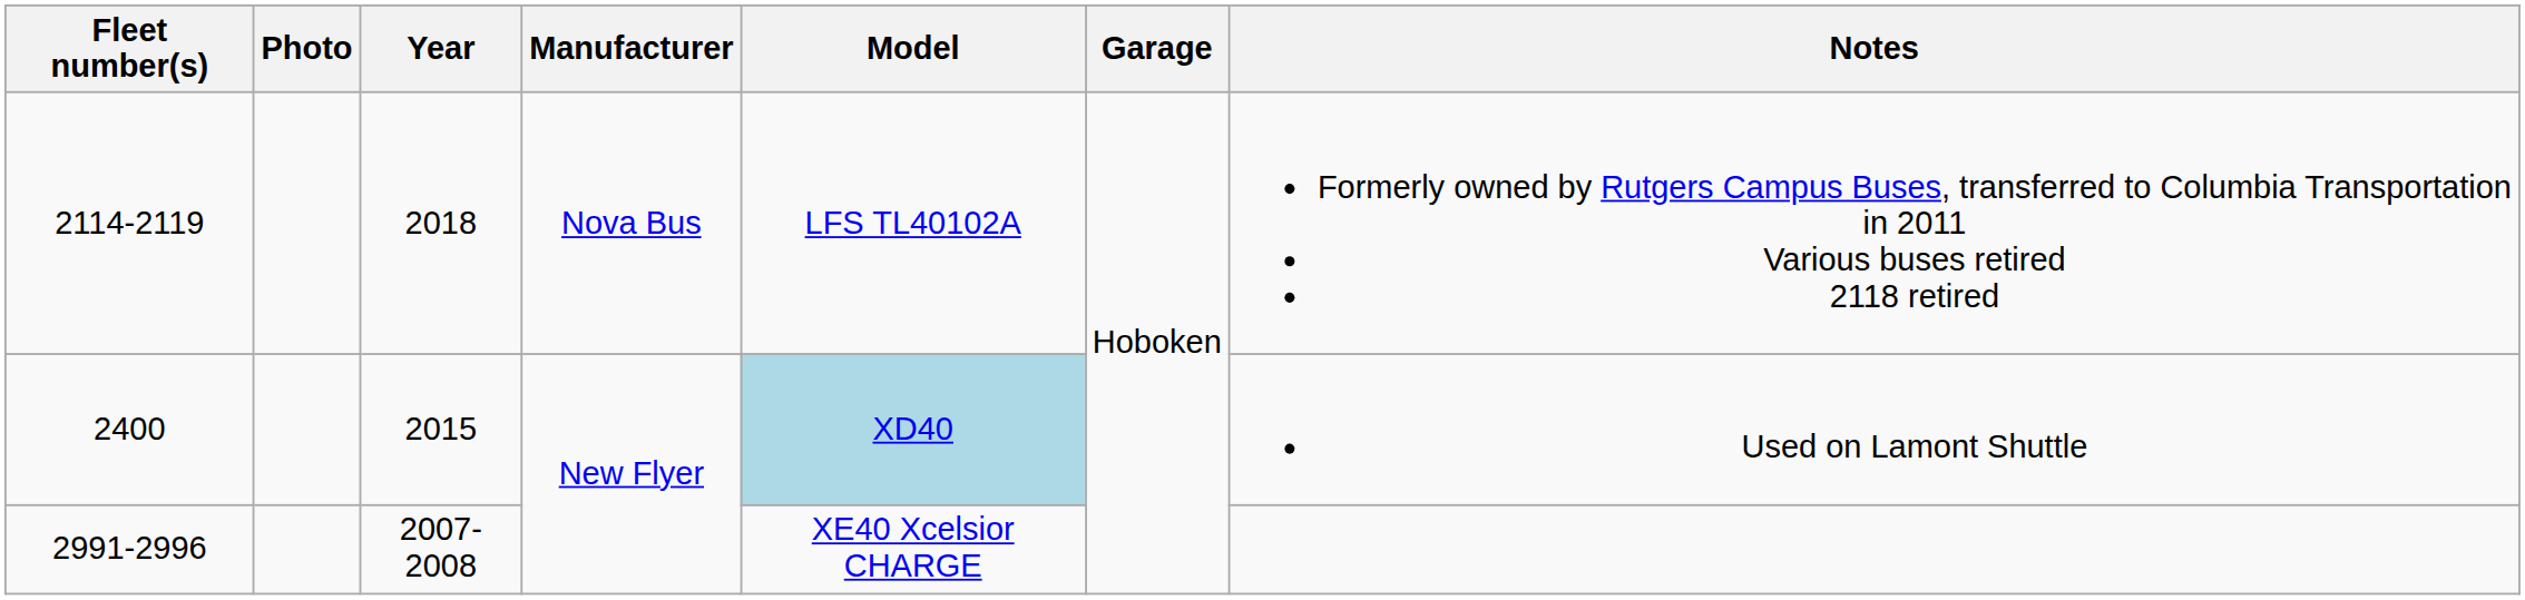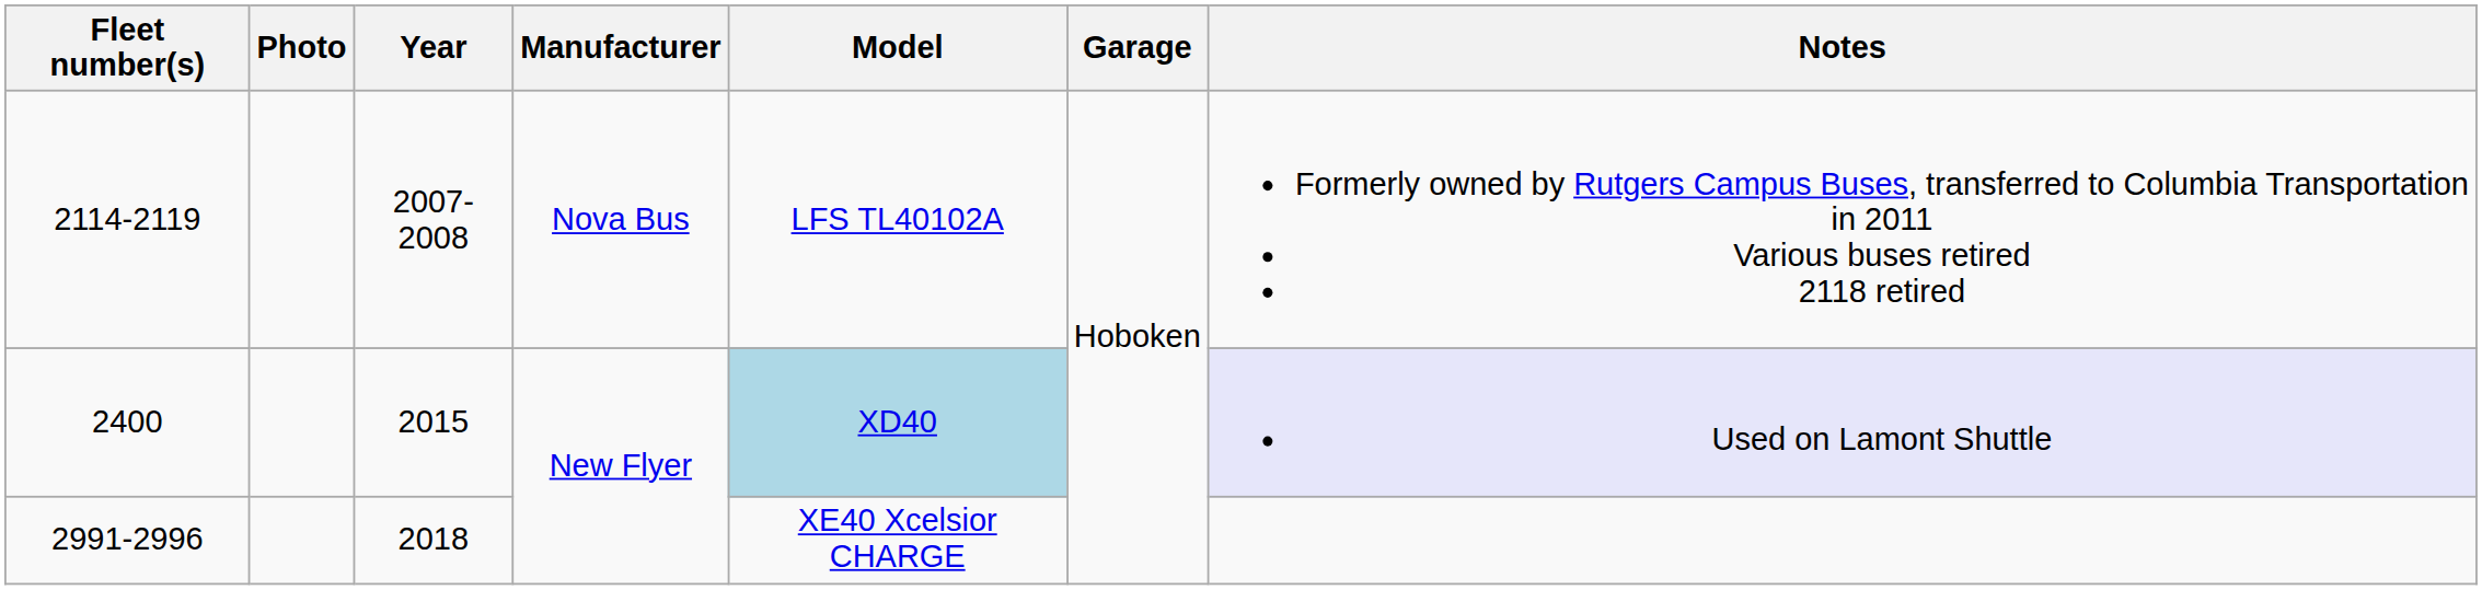 <table class="wikitable">
 <tr>
 <th>Fleet number(s)</th>
 <th>Photo</th>
 <th>Year</th>
 <th>Manufacturer</th>
 <th>Model</th>
 <th>Garage</th>
 <th>Notes</th>
 </tr>
 <tr align="center">
 <td>2114-2119</td>
 <td></td>
-<td>2018</td>
+<td>2007-2008</td>
 <td><a href='#'>Nova Bus</a></td>
 <td><a href='#'>LFS TL40102A</a></td>
 <td rowspan="3">Hoboken</td>
 <td><br><ul><li>Formerly owned by <a href='#'>Rutgers Campus Buses</a>, transferred to Columbia Transportation in 2011</li><li>Various buses retired</li><li>2118 retired</li></ul></td>
 </tr>
 <tr align="center">
 <td>2400</td>
 <td></td>
 <td>2015</td>
 <td rowspan="2"><a href='#'>New Flyer</a></td>
 <td style="background: lightblue;"><a href='#'>XD40</a></td>
-<td><br><ul><li>Used on Lamont Shuttle</li></ul></td>
+<td style="background: lavender;"><br><ul><li>Used on Lamont Shuttle</li></ul></td>
 </tr>
 <tr align="center">
 <td>2991-2996</td>
 <td></td>
-<td>2007-2008</td>
+<td>2018</td>
 <td><a href='#'>XE40 Xcelsior CHARGE</a></td>
 <td></td>
 </tr>
 </table>
